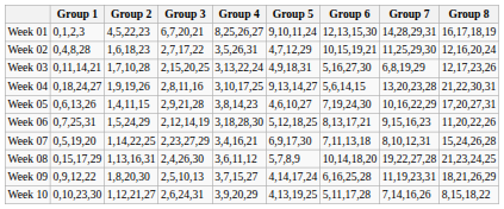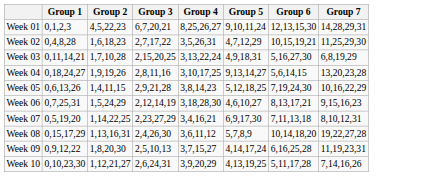 <table class="wikitable">
 <tr>
 <th></th>
 <th>Group 1</th>
 <th>Group 2</th>
 <th>Group 3</th>
 <th>Group 4</th>
 <th>Group 5</th>
 <th>Group 6</th>
 <th>Group 7</th>
-<th>Group 8</th>
 </tr>
 <tr>
 <td>Week 01</td>
 <td>0,1,2,3</td>
 <td>4,5,22,23</td>
 <td>6,7,20,21</td>
 <td>8,25,26,27</td>
 <td>9,10,11,24</td>
 <td>12,13,15,30</td>
 <td>14,28,29,31</td>
-<td>16,17,18,19</td>
 </tr>
 <tr>
 <td>Week 02</td>
 <td>0,4,8,28</td>
 <td>1,6,18,23</td>
 <td>2,7,17,22</td>
 <td>3,5,26,31</td>
 <td>4,7,12,29</td>
 <td>10,15,19,21</td>
 <td>11,25,29,30</td>
-<td>12,16,20,24</td>
 </tr>
 <tr>
 <td>Week 03</td>
 <td>0,11,14,21</td>
 <td>1,7,10,28</td>
 <td>2,15,20,25</td>
 <td>3,13,22,24</td>
 <td>4,9,18,31</td>
 <td>5,16,27,30</td>
 <td>6,8,19,29</td>
-<td>12,17,23,26</td>
 </tr>
 <tr>
 <td>Week 04</td>
 <td>0,18,24,27</td>
 <td>1,9,19,26</td>
 <td>2,8,11,16</td>
 <td>3,10,17,25</td>
 <td>9,13,14,27</td>
 <td>5,6,14,15</td>
 <td>13,20,23,28</td>
-<td>21,22,30,31</td>
 </tr>
 <tr>
 <td>Week 05</td>
 <td>0,6,13,26</td>
 <td>1,4,11,15</td>
 <td>2,9,21,28</td>
 <td>3,8,14,23</td>
-<td>4,6,10,27</td>
+<td>5,12,18,25</td>
 <td>7,19,24,30</td>
 <td>10,16,22,29</td>
-<td>17,20,27,31</td>
 </tr>
 <tr>
 <td>Week 06</td>
 <td>0,7,25,31</td>
 <td>1,5,24,29</td>
 <td>2,12,14,19</td>
 <td>3,18,28,30</td>
-<td>5,12,18,25</td>
+<td>4,6,10,27</td>
 <td>8,13,17,21</td>
 <td>9,15,16,23</td>
-<td>11,20,22,26</td>
 </tr>
 <tr>
 <td>Week 07</td>
 <td>0,5,19,20</td>
 <td>1,14,22,25</td>
 <td>2,23,27,29</td>
 <td>3,4,16,21</td>
 <td>6,9,17,30</td>
 <td>7,11,13,18</td>
 <td>8,10,12,31</td>
-<td>15,24,26,28</td>
 </tr>
 <tr>
 <td>Week 08</td>
 <td>0,15,17,29</td>
 <td>1,13,16,31</td>
 <td>2,4,26,30</td>
 <td>3,6,11,12</td>
 <td>5,7,8,9</td>
 <td>10,14,18,20</td>
 <td>19,22,27,28</td>
-<td>21,23,24,25</td>
 </tr>
 <tr>
 <td>Week 09</td>
 <td>0,9,12,22</td>
 <td>1,8,20,30</td>
 <td>2,5,10,13</td>
 <td>3,7,15,27</td>
 <td>4,14,17,24</td>
 <td>6,16,25,28</td>
 <td>11,19,23,31</td>
-<td>18,21,26,29</td>
 </tr>
 <tr>
 <td>Week 10</td>
 <td>0,10,23,30</td>
 <td>1,12,21,27</td>
 <td>2,6,24,31</td>
 <td>3,9,20,29</td>
 <td>4,13,19,25</td>
 <td>5,11,17,28</td>
 <td>7,14,16,26</td>
-<td>8,15,18,22</td>
 </tr>
 </table>
